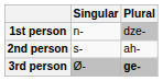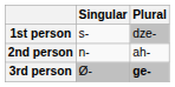 <table border="1" class="wikitable floatleft">
 <tr>
 <th></th>
 <th>Singular</th>
 <th>Plural</th>
 </tr>
 <tr>
 <th>1st person</th>
-<td>n-</td>
+<td>s-</td>
 <td style="background: silver">dze-</td>
 </tr>
 <tr>
 <th>2nd person</th>
-<td>s-</td>
+<td>n-</td>
 <td>ah-</td>
 </tr>
 <tr>
 <th>3rd person</th>
 <td style="background: silver">Ø-</td>
 <td style="background: silver"><strong>ge-</strong></td>
 </tr>
 </table>
